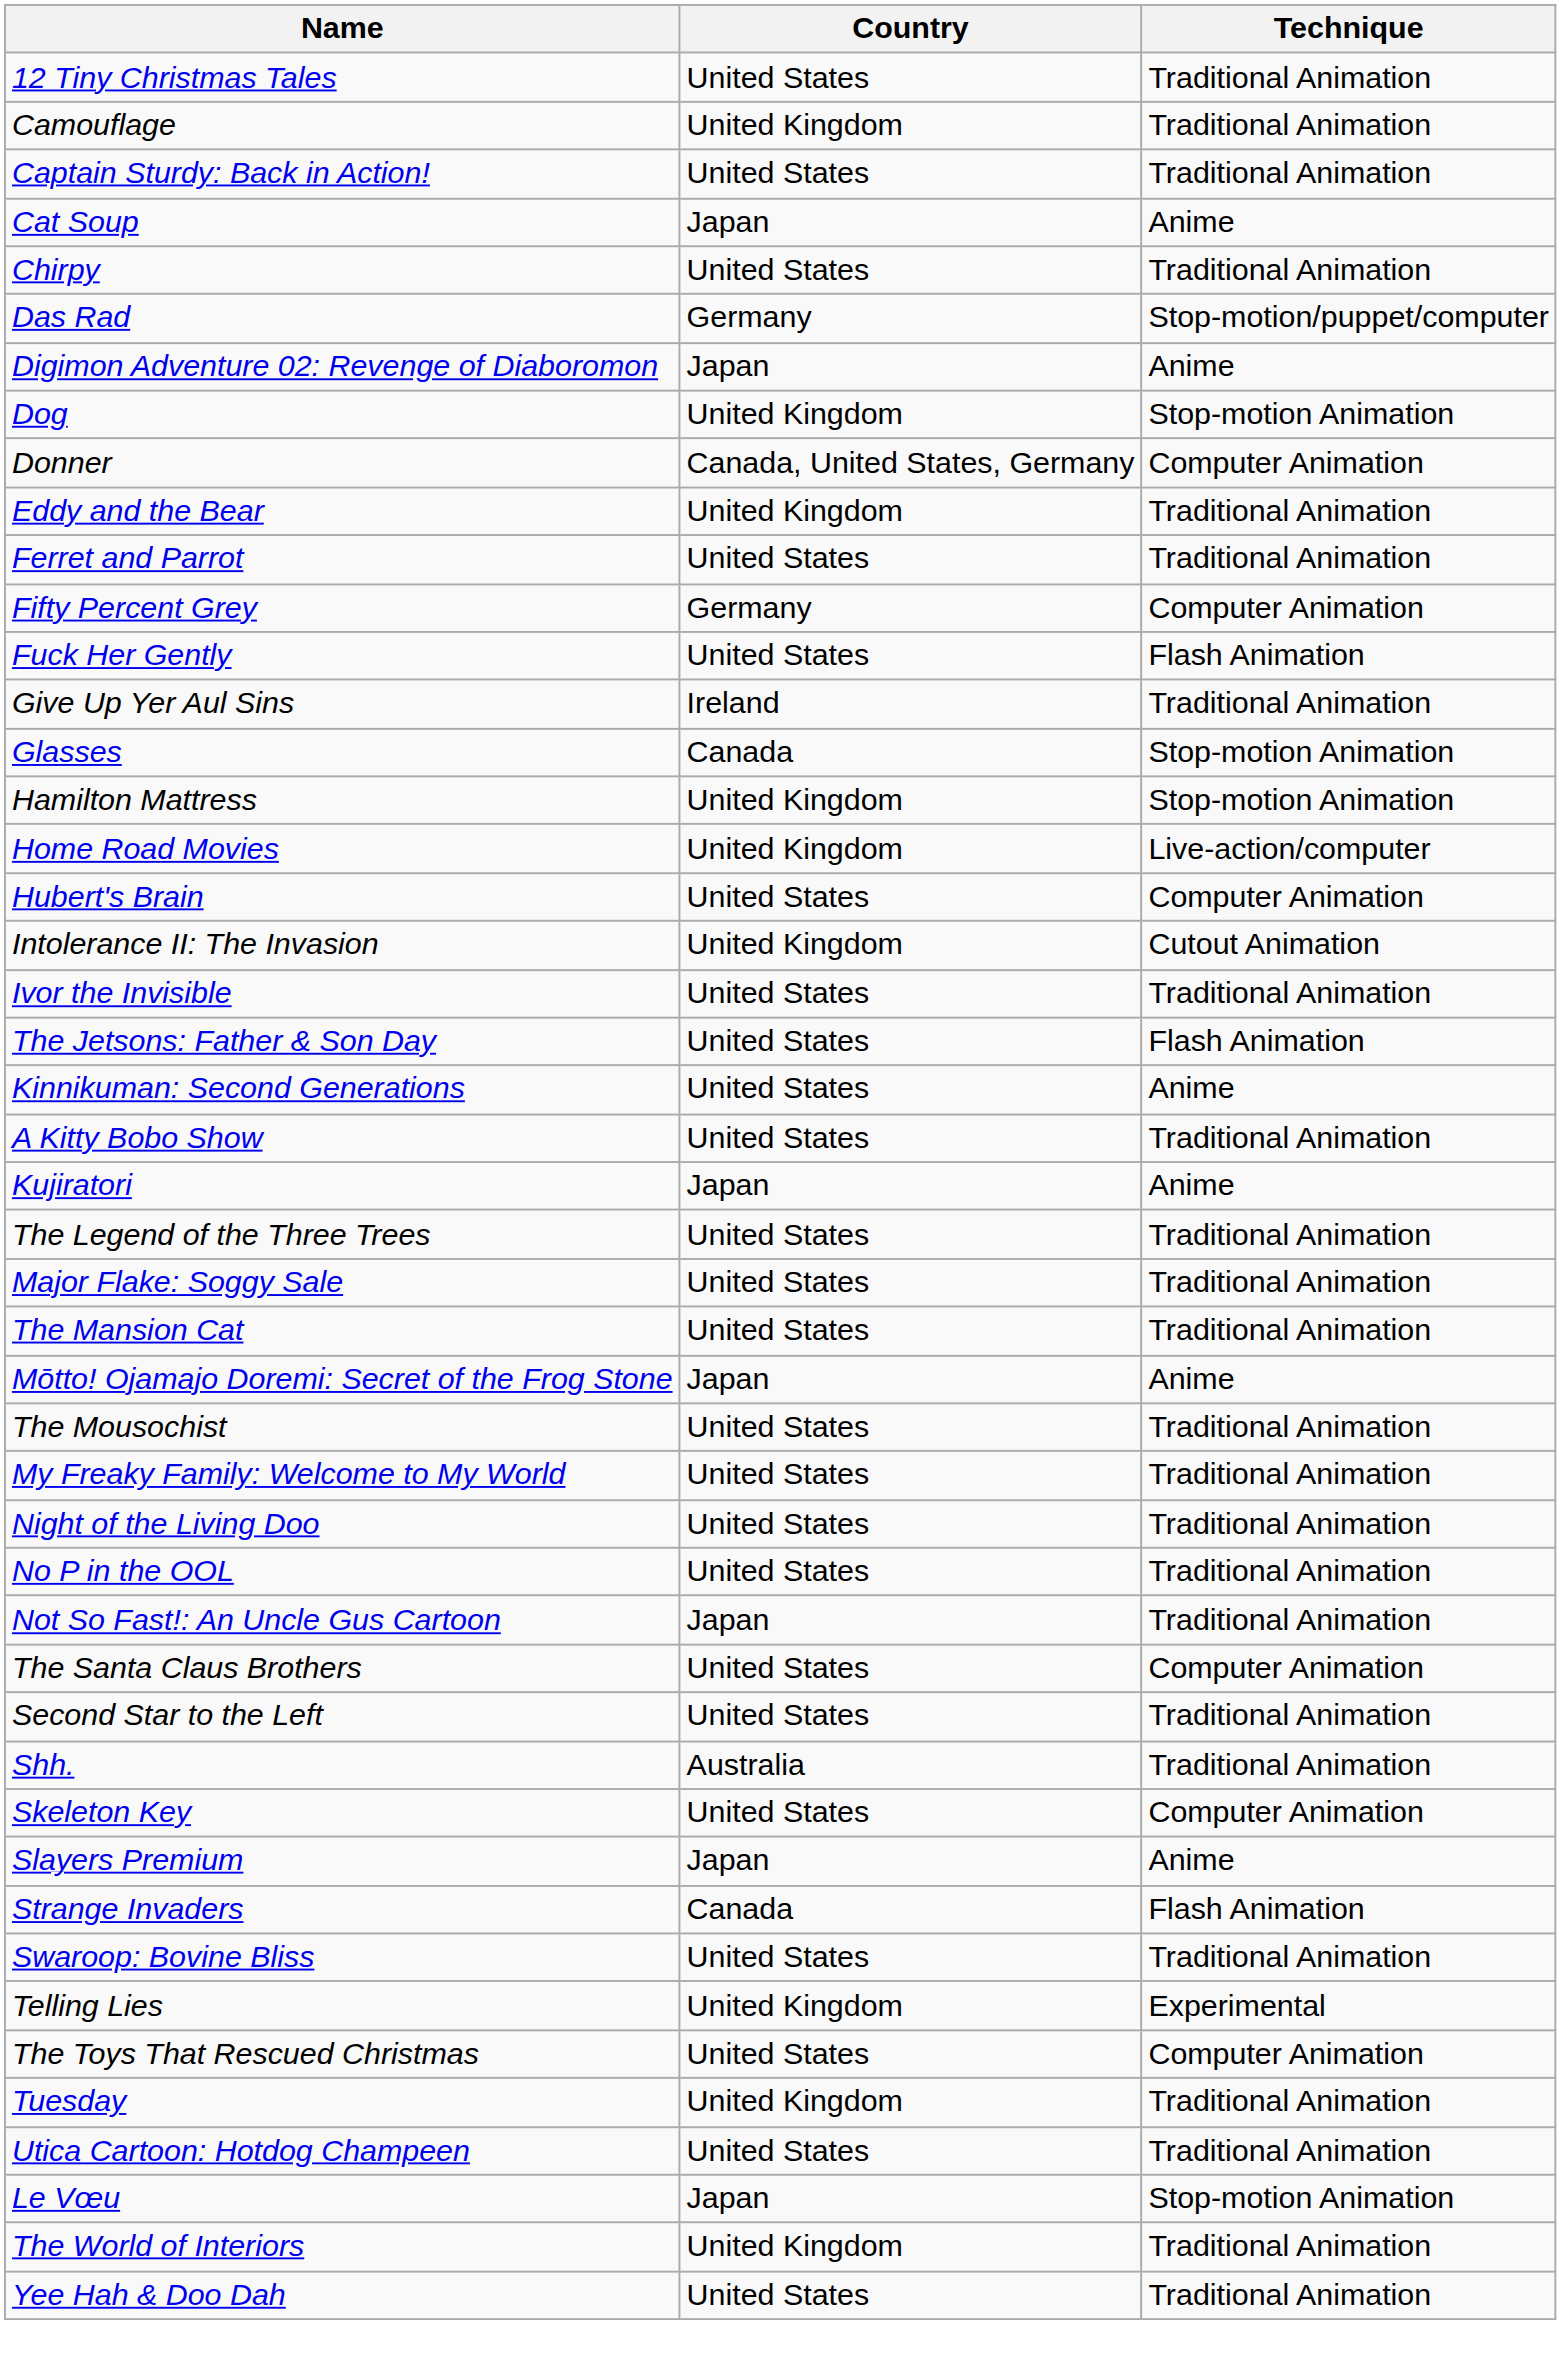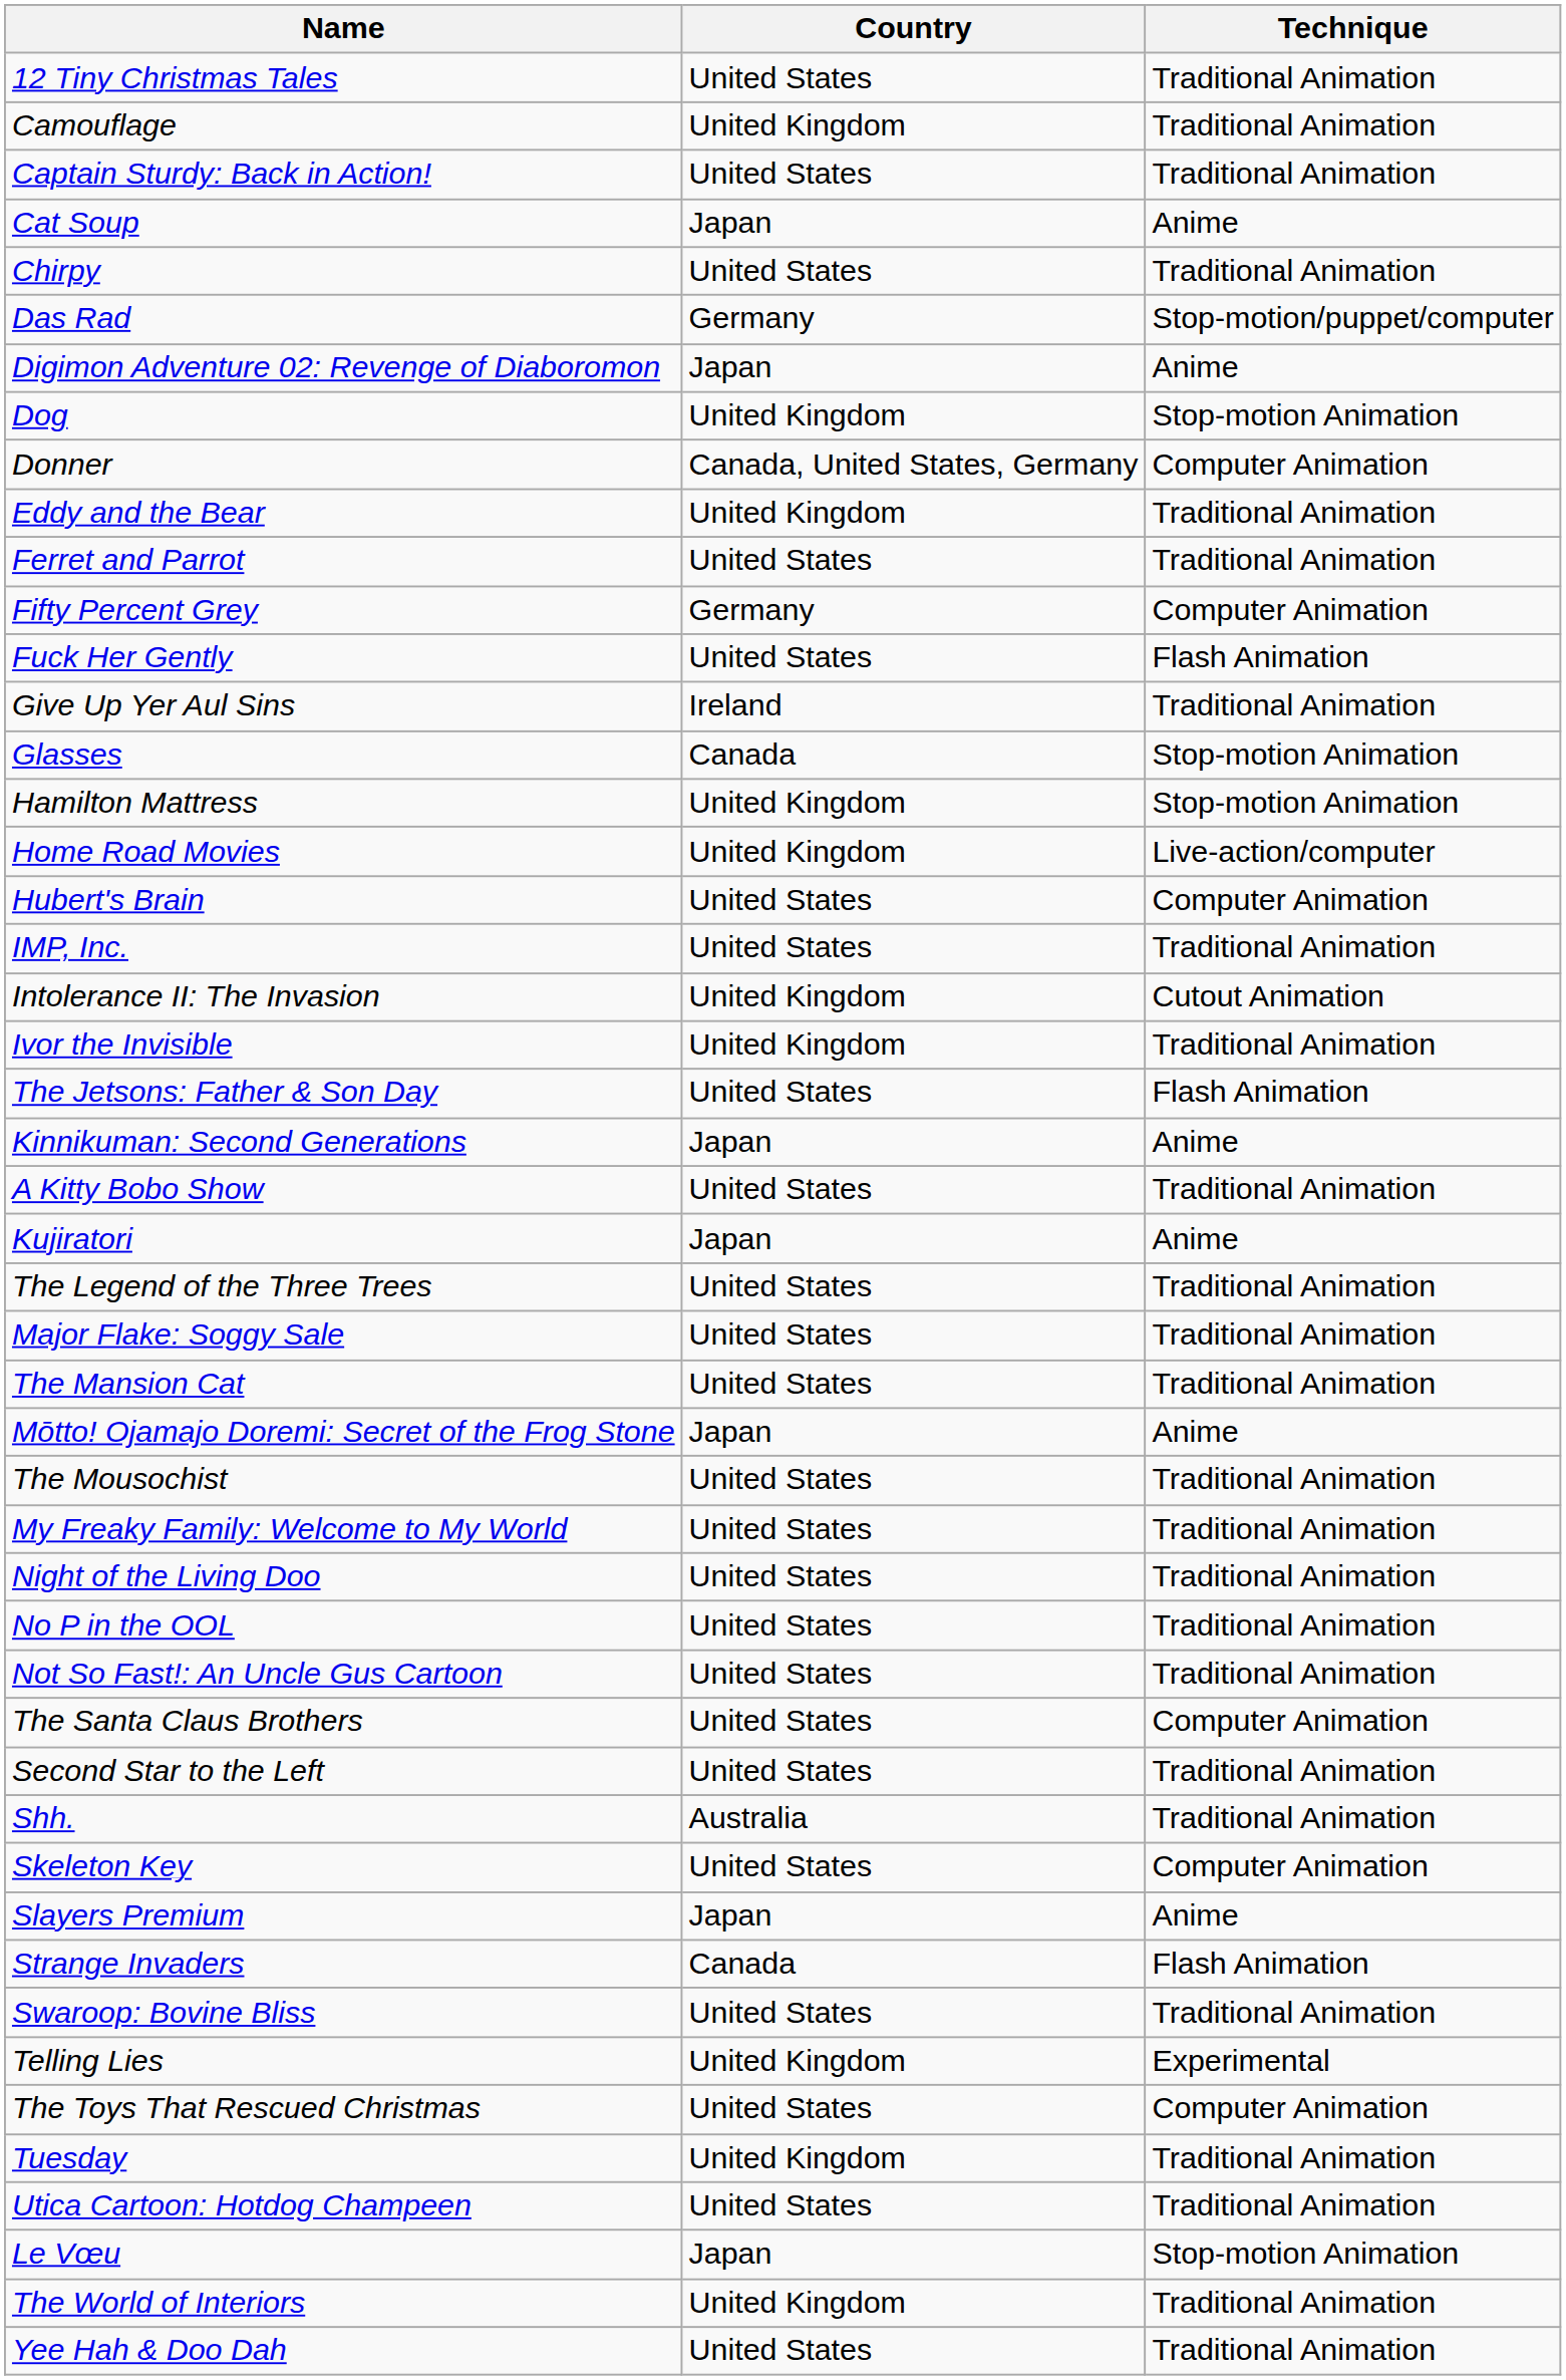 <table class="wikitable sortable">
 <tr>
 <th>Name</th>
 <th>Country</th>
 <th>Technique</th>
 </tr>
 <tr>
 <td><em><a href='#'>12 Tiny Christmas Tales</a></em></td>
 <td>United States</td>
 <td>Traditional Animation</td>
 </tr>
 <tr>
 <td><em>Camouflage</em></td>
 <td>United Kingdom</td>
 <td>Traditional Animation</td>
 </tr>
 <tr>
 <td><em><a href='#'>Captain Sturdy: Back in Action!</a></em></td>
 <td>United States</td>
 <td>Traditional Animation</td>
 </tr>
 <tr>
 <td><em><a href='#'>Cat Soup</a></em></td>
 <td>Japan</td>
 <td>Anime</td>
 </tr>
 <tr>
 <td><em><a href='#'>Chirpy</a></em></td>
 <td>United States</td>
 <td>Traditional Animation</td>
 </tr>
 <tr>
 <td><em><a href='#'>Das Rad</a></em></td>
 <td>Germany</td>
 <td>Stop-motion/puppet/computer</td>
 </tr>
 <tr>
 <td><em><a href='#'>Digimon Adventure 02: Revenge of Diaboromon</a></em></td>
 <td>Japan</td>
 <td>Anime</td>
 </tr>
 <tr>
 <td><em><a href='#'>Dog</a></em></td>
 <td>United Kingdom</td>
 <td>Stop-motion Animation</td>
 </tr>
 <tr>
 <td><em>Donner</em></td>
 <td>Canada, United States, Germany</td>
 <td>Computer Animation</td>
 </tr>
 <tr>
 <td><em><a href='#'>Eddy and the Bear</a></em></td>
 <td>United Kingdom</td>
 <td>Traditional Animation</td>
 </tr>
 <tr>
 <td><em><a href='#'>Ferret and Parrot</a></em></td>
 <td>United States</td>
 <td>Traditional Animation</td>
 </tr>
 <tr>
 <td><em><a href='#'>Fifty Percent Grey</a></em></td>
 <td>Germany</td>
 <td>Computer Animation</td>
 </tr>
 <tr>
 <td><em><a href='#'>Fuck Her Gently</a></em></td>
 <td>United States</td>
 <td>Flash Animation</td>
 </tr>
 <tr>
 <td><em>Give Up Yer Aul Sins</em></td>
 <td>Ireland</td>
 <td>Traditional Animation</td>
 </tr>
 <tr>
 <td><em><a href='#'>Glasses</a></em></td>
 <td>Canada</td>
 <td>Stop-motion Animation</td>
 </tr>
 <tr>
 <td><em>Hamilton Mattress</em></td>
 <td>United Kingdom</td>
 <td>Stop-motion Animation</td>
 </tr>
 <tr>
 <td><em><a href='#'>Home Road Movies</a></em></td>
 <td>United Kingdom</td>
 <td>Live-action/computer</td>
 </tr>
 <tr>
 <td><em><a href='#'>Hubert's Brain</a></em></td>
 <td>United States</td>
 <td>Computer Animation</td>
 </tr>
 <tr>
+<td><em><a href='#'>IMP, Inc.</a></em></td>
+<td>United States</td>
+<td>Traditional Animation</td>
+</tr>
+<tr>
 <td><em>Intolerance II: The Invasion</em></td>
 <td>United Kingdom</td>
 <td>Cutout Animation</td>
 </tr>
 <tr>
 <td><em><a href='#'>Ivor the Invisible</a></em></td>
-<td>United States</td>
+<td>United Kingdom</td>
 <td>Traditional Animation</td>
 </tr>
 <tr>
 <td><em><a href='#'>The Jetsons: Father & Son Day</a></em></td>
 <td>United States</td>
 <td>Flash Animation</td>
 </tr>
 <tr>
 <td><em><a href='#'>Kinnikuman: Second Generations</a></em></td>
-<td>United States</td>
+<td>Japan</td>
 <td>Anime</td>
 </tr>
 <tr>
 <td><em><a href='#'>A Kitty Bobo Show</a></em></td>
 <td>United States</td>
 <td>Traditional Animation</td>
 </tr>
 <tr>
 <td><em><a href='#'>Kujiratori</a></em></td>
 <td>Japan</td>
 <td>Anime</td>
 </tr>
 <tr>
 <td><em>The Legend of the Three Trees</em></td>
 <td>United States</td>
 <td>Traditional Animation</td>
 </tr>
 <tr>
 <td><em><a href='#'>Major Flake: Soggy Sale</a></em></td>
 <td>United States</td>
 <td>Traditional Animation</td>
 </tr>
 <tr>
 <td><em><a href='#'>The Mansion Cat</a></em></td>
 <td>United States</td>
 <td>Traditional Animation</td>
 </tr>
 <tr>
 <td><em><a href='#'>Mōtto! Ojamajo Doremi: Secret of the Frog Stone</a></em></td>
 <td>Japan</td>
 <td>Anime</td>
 </tr>
 <tr>
 <td><em>The Mousochist</em></td>
 <td>United States</td>
 <td>Traditional Animation</td>
 </tr>
 <tr>
 <td><em><a href='#'>My Freaky Family: Welcome to My World</a></em></td>
 <td>United States</td>
 <td>Traditional Animation</td>
 </tr>
 <tr>
 <td><em><a href='#'>Night of the Living Doo</a></em></td>
 <td>United States</td>
 <td>Traditional Animation</td>
 </tr>
 <tr>
 <td><em><a href='#'>No P in the OOL</a></em></td>
 <td>United States</td>
 <td>Traditional Animation</td>
 </tr>
 <tr>
 <td><em><a href='#'>Not So Fast!: An Uncle Gus Cartoon</a></em></td>
-<td>Japan</td>
+<td>United States</td>
 <td>Traditional Animation</td>
 </tr>
 <tr>
 <td><em>The Santa Claus Brothers</em></td>
 <td>United States</td>
 <td>Computer Animation</td>
 </tr>
 <tr>
 <td><em>Second Star to the Left</em></td>
 <td>United States</td>
 <td>Traditional Animation</td>
 </tr>
 <tr>
 <td><em><a href='#'>Shh.</a></em></td>
 <td>Australia</td>
 <td>Traditional Animation</td>
 </tr>
 <tr>
 <td><em><a href='#'>Skeleton Key</a></em></td>
 <td>United States</td>
 <td>Computer Animation</td>
 </tr>
 <tr>
 <td><em><a href='#'>Slayers Premium</a></em></td>
 <td>Japan</td>
 <td>Anime</td>
 </tr>
 <tr>
 <td><em><a href='#'>Strange Invaders</a></em></td>
 <td>Canada</td>
 <td>Flash Animation</td>
 </tr>
 <tr>
 <td><em><a href='#'>Swaroop: Bovine Bliss</a></em></td>
 <td>United States</td>
 <td>Traditional Animation</td>
 </tr>
 <tr>
 <td><em>Telling Lies</em></td>
 <td>United Kingdom</td>
 <td>Experimental</td>
 </tr>
 <tr>
 <td><em>The Toys That Rescued Christmas</em></td>
 <td>United States</td>
 <td>Computer Animation</td>
 </tr>
 <tr>
 <td><em><a href='#'>Tuesday</a></em></td>
 <td>United Kingdom</td>
 <td>Traditional Animation</td>
 </tr>
 <tr>
 <td><em><a href='#'>Utica Cartoon: Hotdog Champeen</a></em></td>
 <td>United States</td>
 <td>Traditional Animation</td>
 </tr>
 <tr>
 <td><em><a href='#'>Le Vœu</a></em></td>
 <td>Japan</td>
 <td>Stop-motion Animation</td>
 </tr>
 <tr>
 <td><em><a href='#'>The World of Interiors</a></em></td>
 <td>United Kingdom</td>
 <td>Traditional Animation</td>
 </tr>
 <tr>
 <td><em><a href='#'>Yee Hah & Doo Dah</a></em></td>
 <td>United States</td>
 <td>Traditional Animation</td>
 </tr>
 </table>
